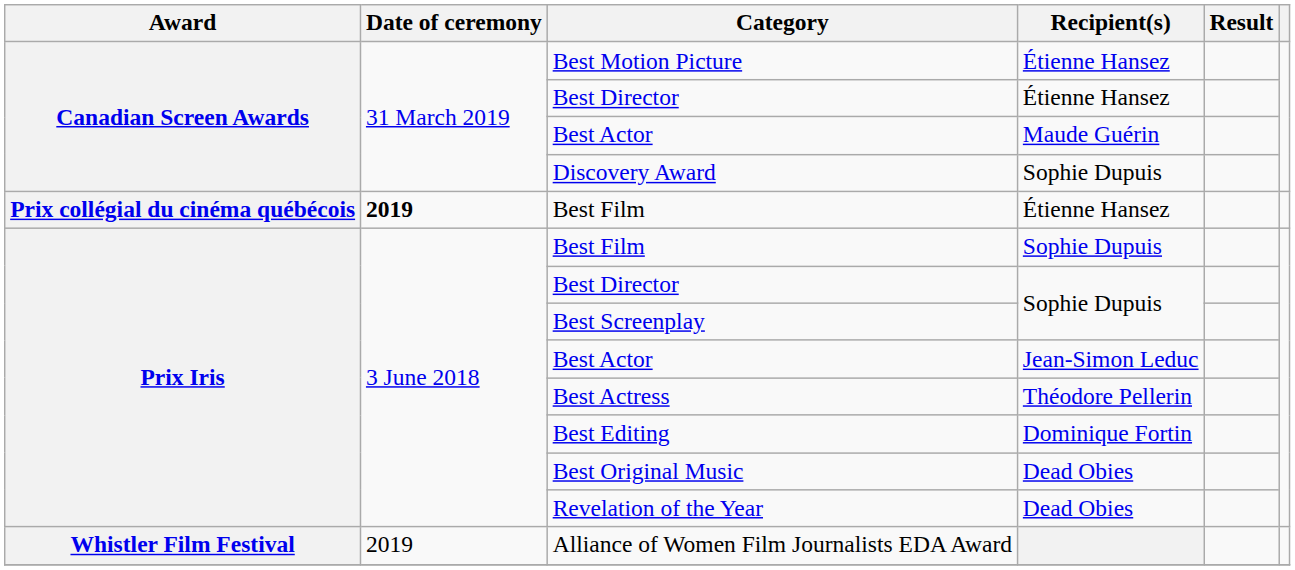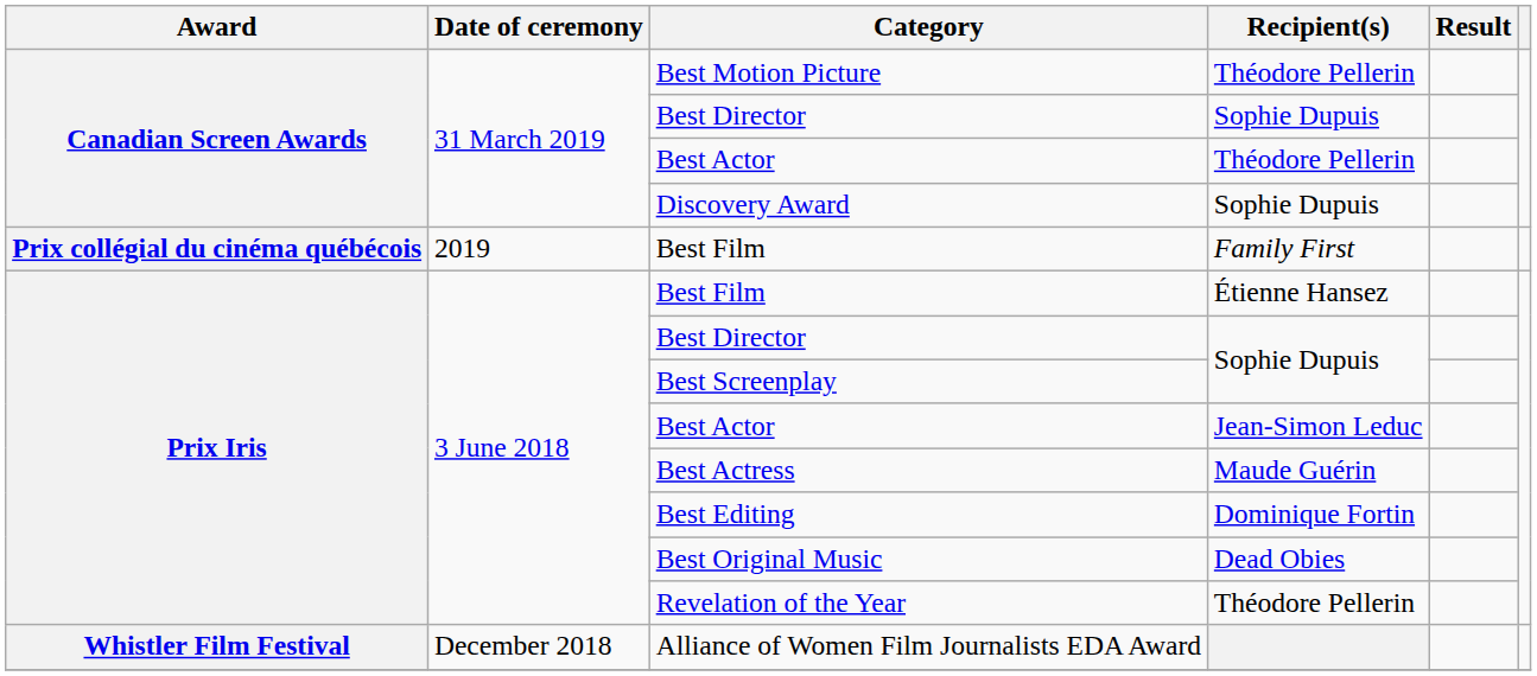 <table class="wikitable plainrowheaders sortable">
 <tr>
 <th scope="col">Award</th>
 <th scope="col">Date of ceremony</th>
 <th scope="col">Category</th>
 <th scope="col">Recipient(s)</th>
 <th scope="col">Result</th>
 <th scope="col" class="unsortable"></th>
 </tr>
 <tr>
 <th scope="row" rowspan=4><a href='#'>Canadian Screen Awards</a></th>
 <td rowspan="4"><a href='#'>31 March 2019</a></td>
 <td><a href='#'>Best Motion Picture</a></td>
-<td><a href='#'>Étienne Hansez</a></td>
+<td><a href='#'>Théodore Pellerin</a></td>
 <td></td>
 <td rowspan="4"></td>
 </tr>
 <tr>
 <td><a href='#'>Best Director</a></td>
-<td>Étienne Hansez</td>
+<td><a href='#'>Sophie Dupuis</a></td>
 <td></td>
 </tr>
 <tr>
 <td><a href='#'>Best Actor</a></td>
-<td><a href='#'>Maude Guérin</a></td>
+<td><a href='#'>Théodore Pellerin</a></td>
 <td></td>
 </tr>
 <tr>
 <td><a href='#'>Discovery Award</a></td>
 <td>Sophie Dupuis</td>
 <td></td>
 </tr>
 <tr>
 <th scope="row"><a href='#'>Prix collégial du cinéma québécois</a></th>
-<td><strong>2019</strong></td>
+<td>2019</td>
 <td>Best Film</td>
-<td>Étienne Hansez</td>
+<td><em>Family First</em></td>
 <td></td>
 <td></td>
 </tr>
 <tr>
 <th scope="row" rowspan=8><a href='#'>Prix Iris</a></th>
 <td rowspan="8"><a href='#'>3 June 2018</a></td>
 <td><a href='#'>Best Film</a></td>
-<td><a href='#'>Sophie Dupuis</a></td>
+<td>Étienne Hansez</td>
 <td></td>
 <td rowspan="8"></td>
 </tr>
 <tr>
 <td><a href='#'>Best Director</a></td>
 <td rowspan="2">Sophie Dupuis</td>
 <td></td>
 </tr>
 <tr>
 <td><a href='#'>Best Screenplay</a></td>
 <td></td>
 </tr>
 <tr>
 <td><a href='#'>Best Actor</a></td>
 <td><a href='#'>Jean-Simon Leduc</a></td>
 <td></td>
 </tr>
 <tr>
 <td><a href='#'>Best Actress</a></td>
-<td><a href='#'>Théodore Pellerin</a></td>
+<td><a href='#'>Maude Guérin</a></td>
 <td></td>
 </tr>
 <tr>
 <td><a href='#'>Best Editing</a></td>
 <td><a href='#'>Dominique Fortin</a></td>
 <td></td>
 </tr>
 <tr>
 <td><a href='#'>Best Original Music</a></td>
 <td><a href='#'>Dead Obies</a></td>
 <td></td>
 </tr>
 <tr>
 <td><a href='#'>Revelation of the Year</a></td>
-<td><a href='#'>Dead Obies</a></td>
+<td>Théodore Pellerin</td>
 <td></td>
 </tr>
 <tr>
 <th scope="row"><a href='#'>Whistler Film Festival</a></th>
-<td>2019</td>
+<td>December 2018</td>
 <td>Alliance of Women Film Journalists EDA Award</td>
 <th></th>
 <td></td>
 <td></td>
 </tr>
 <tr>
 </tr>
 </table>
